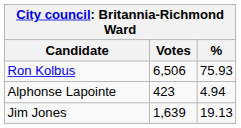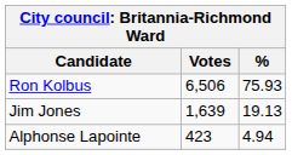 <table class="wikitable">
 <tr>
 <th colspan="3"><a href='#'>City council</a>: Britannia-Richmond Ward</th>
 </tr>
 <tr>
 <th style="width: 170px">Candidate</th>
 <th style="width: 50px">Votes</th>
 <th style="width: 40px">%</th>
 </tr>
 <tr>
 <td><a href='#'>Ron Kolbus</a></td>
 <td>6,506</td>
 <td>75.93</td>
 </tr>
 <tr>
+<td>Jim Jones</td>
+<td>1,639</td>
+<td>19.13</td>
+</tr>
+<tr>
 <td>Alphonse Lapointe</td>
 <td>423</td>
 <td>4.94</td>
 </tr>
-<tr>
-<td>Jim Jones</td>
-<td>1,639</td>
-<td>19.13</td>
-</tr>
 </table>
